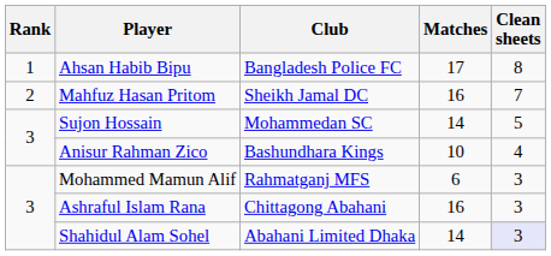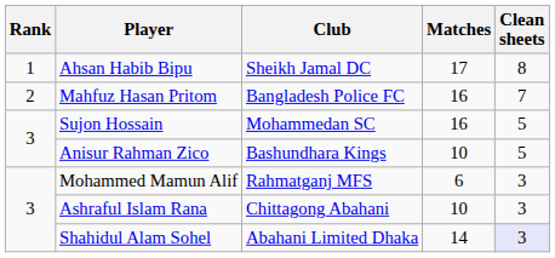 <table class="wikitable sortable" style="text-align:center">
 <tr>
 <th>Rank</th>
 <th>Player</th>
 <th>Club</th>
 <th>Matches</th>
 <th>Clean<br>sheets</th>
 </tr>
 <tr>
 <td>1</td>
 <td align="left"> <a href='#'>Ahsan Habib Bipu</a></td>
-<td align="left"><a href='#'>Bangladesh Police FC</a></td>
+<td align="left"><a href='#'>Sheikh Jamal DC</a></td>
 <td>17</td>
 <td>8</td>
 </tr>
 <tr>
 <td>2</td>
 <td align="left"> <a href='#'>Mahfuz Hasan Pritom</a></td>
-<td align="left"><a href='#'>Sheikh Jamal DC</a></td>
+<td align="left"><a href='#'>Bangladesh Police FC</a></td>
 <td>16</td>
 <td>7</td>
 </tr>
 <tr>
 <td rowspan=2>3</td>
 <td align="left"> <a href='#'>Sujon Hossain</a></td>
 <td align="left"><a href='#'>Mohammedan SC</a></td>
-<td>14</td>
+<td>16</td>
 <td>5</td>
 </tr>
 <tr>
 <td align="left"> <a href='#'>Anisur Rahman Zico</a></td>
 <td align="left"><a href='#'>Bashundhara Kings</a></td>
 <td>10</td>
-<td>4</td>
+<td>5</td>
 </tr>
 <tr>
 <td rowspan=3>3</td>
 <td align=left> Mohammed Mamun Alif</td>
 <td align=left><a href='#'>Rahmatganj MFS</a></td>
 <td>6</td>
 <td>3</td>
 </tr>
 <tr>
 <td align="left"> <a href='#'>Ashraful Islam Rana</a></td>
 <td align="left"><a href='#'>Chittagong Abahani</a></td>
-<td>16</td>
+<td>10</td>
 <td>3</td>
 </tr>
 <tr>
 <td align="left"> <a href='#'>Shahidul Alam Sohel</a></td>
 <td align="left"><a href='#'>Abahani Limited Dhaka</a></td>
 <td>14</td>
 <td style="background: lavender;">3</td>
 </tr>
 </table>
